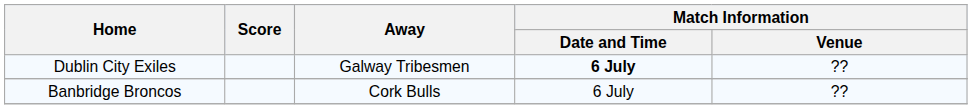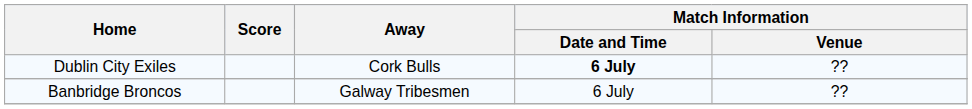 <table class="wikitable" border=1 style="border-collapse:collapse; font-size:90%; text-align:center;" cellpadding=3 cellspacing=0 width=100%>
 <tr style="background:#C1D8ff;">
 <th rowspan="2" width="19%">Home</th>
 <th rowspan="2" width="6%">Score</th>
 <th rowspan="2" width="19%">Away</th>
 <th colspan="4">Match Information</th>
 </tr>
 <tr style="background:#CCCCCC;">
 <th width="17%">Date and Time</th>
 <th width="22%">Venue</th>
 </tr>
 <tr bgcolor="#F5FAFF">
 <td>Dublin City Exiles</td>
 <td></td>
-<td>Galway Tribesmen</td>
+<td>Cork Bulls</td>
 <td><strong>6 July</strong></td>
 <td>??</td>
 </tr>
 <tr bgcolor="#F5FAFF">
 </tr>
 <tr bgcolor="#F5FAFF">
 <td>Banbridge Broncos</td>
 <td></td>
-<td>Cork Bulls</td>
+<td>Galway Tribesmen</td>
 <td>6 July</td>
 <td>??</td>
 </tr>
 <tr bgcolor="#F5FAFF">
 </tr>
 </table>
